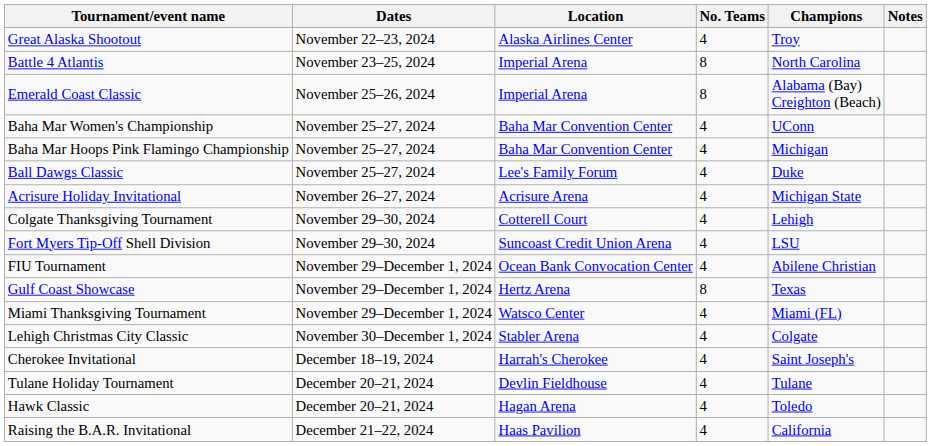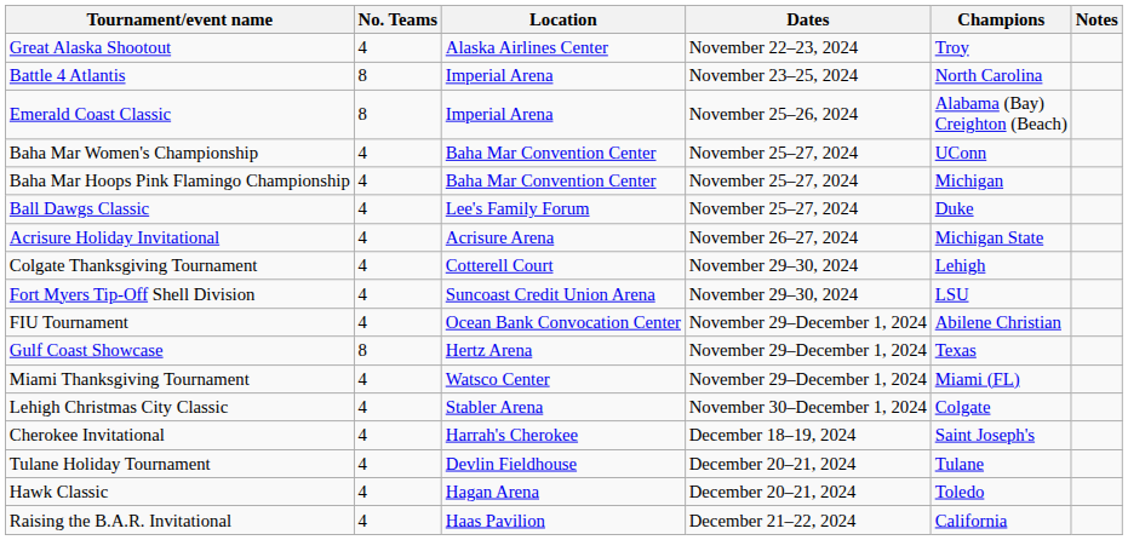 <table class="wikitable sortable wikitable" sortable>
 <tr>
 <th>Tournament/event name</th>
+<th>No. Teams</th>
+<th>Location</th>
 <th>Dates</th>
-<th>Location</th>
-<th>No. Teams</th>
 <th>Champions</th>
 <th class=unsortable>Notes</th>
 </tr>
 <tr>
 <td><a href='#'>Great Alaska Shootout</a></td>
+<td>4</td>
+<td><a href='#'>Alaska Airlines Center</a> </td>
 <td>November 22–23, 2024</td>
-<td><a href='#'>Alaska Airlines Center</a> </td>
-<td>4</td>
 <td><a href='#'>Troy</a></td>
 <td></td>
 </tr>
 <tr>
 <td><a href='#'>Battle 4 Atlantis</a></td>
+<td>8</td>
+<td><a href='#'>Imperial Arena</a> </td>
 <td>November 23–25, 2024</td>
-<td><a href='#'>Imperial Arena</a> </td>
-<td>8</td>
 <td><a href='#'>North Carolina</a></td>
 <td></td>
 </tr>
 <tr>
 <td><a href='#'>Emerald Coast Classic</a></td>
+<td>8</td>
+<td><a href='#'>Imperial Arena</a> </td>
 <td>November 25–26, 2024</td>
-<td><a href='#'>Imperial Arena</a> </td>
-<td>8</td>
 <td><a href='#'>Alabama</a> (Bay)<br><a href='#'>Creighton</a> (Beach)</td>
 <td></td>
 </tr>
 <tr>
 <td>Baha Mar Women's Championship</td>
+<td>4</td>
+<td><a href='#'>Baha Mar Convention Center</a> </td>
 <td>November 25–27, 2024</td>
-<td><a href='#'>Baha Mar Convention Center</a> </td>
-<td>4</td>
 <td><a href='#'>UConn</a></td>
 <td></td>
 </tr>
 <tr>
 <td>Baha Mar Hoops Pink Flamingo Championship</td>
+<td>4</td>
+<td><a href='#'>Baha Mar Convention Center</a> </td>
 <td>November 25–27, 2024</td>
-<td><a href='#'>Baha Mar Convention Center</a> </td>
-<td>4</td>
 <td><a href='#'>Michigan</a></td>
 <td></td>
 </tr>
 <tr>
 <td><a href='#'>Ball Dawgs Classic</a></td>
+<td>4</td>
+<td><a href='#'>Lee's Family Forum</a> </td>
 <td>November 25–27, 2024</td>
-<td><a href='#'>Lee's Family Forum</a> </td>
-<td>4</td>
 <td><a href='#'>Duke</a></td>
 <td></td>
 </tr>
 <tr>
 <td><a href='#'>Acrisure Holiday Invitational</a></td>
+<td>4</td>
+<td><a href='#'>Acrisure Arena</a> </td>
 <td>November 26–27, 2024</td>
-<td><a href='#'>Acrisure Arena</a> </td>
-<td>4</td>
 <td><a href='#'>Michigan State</a></td>
 <td></td>
 </tr>
 <tr>
 <td>Colgate Thanksgiving Tournament</td>
+<td>4</td>
+<td><a href='#'>Cotterell Court</a> </td>
 <td>November 29–30, 2024</td>
-<td><a href='#'>Cotterell Court</a> </td>
-<td>4</td>
 <td><a href='#'>Lehigh</a></td>
 <td></td>
 </tr>
 <tr>
 <td><a href='#'>Fort Myers Tip-Off</a> Shell Division</td>
+<td>4</td>
+<td><a href='#'>Suncoast Credit Union Arena</a> </td>
 <td>November 29–30, 2024</td>
-<td><a href='#'>Suncoast Credit Union Arena</a> </td>
-<td>4</td>
 <td><a href='#'>LSU</a></td>
 <td></td>
 </tr>
 <tr>
 <td>FIU Tournament</td>
+<td>4</td>
+<td><a href='#'>Ocean Bank Convocation Center</a> </td>
 <td>November 29–December 1, 2024</td>
-<td><a href='#'>Ocean Bank Convocation Center</a> </td>
-<td>4</td>
 <td><a href='#'>Abilene Christian</a></td>
 <td></td>
 </tr>
 <tr>
 <td><a href='#'>Gulf Coast Showcase</a></td>
+<td>8</td>
+<td><a href='#'>Hertz Arena</a> </td>
 <td>November 29–December 1, 2024</td>
-<td><a href='#'>Hertz Arena</a> </td>
-<td>8</td>
 <td><a href='#'>Texas</a></td>
 <td></td>
 </tr>
 <tr>
 <td>Miami Thanksgiving Tournament</td>
+<td>4</td>
+<td><a href='#'>Watsco Center</a> </td>
 <td>November 29–December 1, 2024</td>
-<td><a href='#'>Watsco Center</a> </td>
-<td>4</td>
 <td><a href='#'>Miami (FL)</a></td>
 <td></td>
 </tr>
 <tr>
 <td>Lehigh Christmas City Classic</td>
+<td>4</td>
+<td><a href='#'>Stabler Arena</a> </td>
 <td>November 30–December 1, 2024</td>
-<td><a href='#'>Stabler Arena</a> </td>
-<td>4</td>
 <td><a href='#'>Colgate</a></td>
 <td></td>
 </tr>
 <tr>
 <td>Cherokee Invitational</td>
+<td>4</td>
+<td><a href='#'>Harrah's Cherokee</a> </td>
 <td>December 18–19, 2024</td>
-<td><a href='#'>Harrah's Cherokee</a> </td>
-<td>4</td>
 <td><a href='#'>Saint Joseph's</a></td>
 <td></td>
 </tr>
 <tr>
 <td>Tulane Holiday Tournament</td>
+<td>4</td>
+<td><a href='#'>Devlin Fieldhouse</a> </td>
 <td>December 20–21, 2024</td>
-<td><a href='#'>Devlin Fieldhouse</a> </td>
-<td>4</td>
 <td><a href='#'>Tulane</a></td>
 <td></td>
 </tr>
 <tr>
 <td>Hawk Classic</td>
+<td>4</td>
+<td><a href='#'>Hagan Arena</a> </td>
 <td>December 20–21, 2024</td>
-<td><a href='#'>Hagan Arena</a> </td>
-<td>4</td>
 <td><a href='#'>Toledo</a></td>
 <td></td>
 </tr>
 <tr>
 <td>Raising the B.A.R. Invitational</td>
+<td>4</td>
+<td><a href='#'>Haas Pavilion</a> </td>
 <td>December 21–22, 2024</td>
-<td><a href='#'>Haas Pavilion</a> </td>
-<td>4</td>
 <td><a href='#'>California</a></td>
 <td></td>
 </tr>
 </table>
